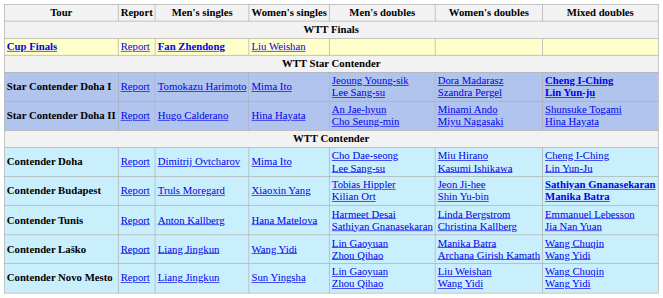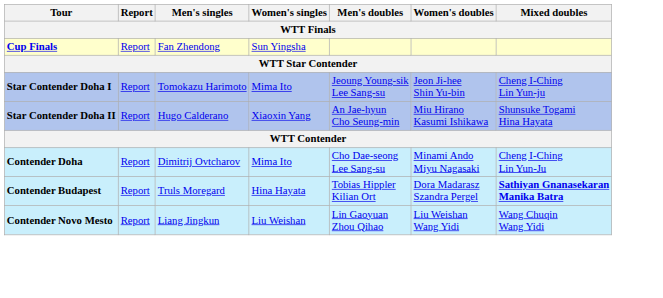 <table class="wikitable">
 <tr>
 <th scope=col>Tour</th>
 <th scope=col>Report</th>
 <th scope=col>Men's singles</th>
 <th scope=col>Women's singles</th>
 <th scope=col>Men's doubles</th>
 <th scope=col>Women's doubles</th>
 <th scope=col>Mixed doubles</th>
 </tr>
 <tr>
 <th colspan="7">WTT Finals</th>
 </tr>
 <tr bgcolor="#ffc">
 <td><strong><a href='#'>Cup Finals</a></strong></td>
 <td><a href='#'>Report</a></td>
-<td><strong> <a href='#'>Fan Zhendong</a></strong></td>
-<td> <a href='#'>Liu Weishan</a></td>
+<td> <a href='#'>Fan Zhendong</a></td>
+<td> <a href='#'>Sun Yingsha</a></td>
 <td> <br></td>
 <td> <br></td>
 <td> <br></td>
 </tr>
 <tr>
 <th colspan="7">WTT Star Contender</th>
 </tr>
 <tr bgcolor="#b0c4ed">
 <td><strong>Star Contender Doha I</strong></td>
 <td><a href='#'>Report</a></td>
 <td> <a href='#'>Tomokazu Harimoto</a></td>
 <td> <a href='#'>Mima Ito</a></td>
 <td> <a href='#'>Jeoung Young-sik</a><br> <a href='#'>Lee Sang-su</a></td>
-<td> <a href='#'>Dora Madarasz</a><br> <a href='#'>Szandra Pergel</a></td>
-<td><strong> <a href='#'>Cheng I-Ching</a><br> <a href='#'>Lin Yun-ju</a></strong></td>
+<td> <a href='#'>Jeon Ji-hee</a><br> <a href='#'>Shin Yu-bin</a></td>
+<td> <a href='#'>Cheng I-Ching</a><br> <a href='#'>Lin Yun-ju</a></td>
 </tr>
 <tr bgcolor="#b0c4ed">
 <td><strong>Star Contender Doha II</strong></td>
 <td><a href='#'>Report</a></td>
 <td> <a href='#'>Hugo Calderano</a></td>
-<td> <a href='#'>Hina Hayata</a></td>
+<td> <a href='#'>Xiaoxin Yang</a></td>
 <td> <a href='#'>An Jae-hyun</a><br> <a href='#'>Cho Seung-min</a></td>
-<td> <a href='#'>Minami Ando</a><br> <a href='#'>Miyu Nagasaki</a></td>
+<td> <a href='#'>Miu Hirano</a><br> <a href='#'>Kasumi Ishikawa</a></td>
 <td> <a href='#'>Shunsuke Togami</a><br> <a href='#'>Hina Hayata</a></td>
 </tr>
 <tr>
 <th colspan="7">WTT Contender</th>
 </tr>
 <tr bgcolor="#C9EFFC">
 <td><strong>Contender Doha</strong></td>
 <td><a href='#'>Report</a></td>
 <td> <a href='#'>Dimitrij Ovtcharov</a></td>
 <td> <a href='#'>Mima Ito</a></td>
 <td> <a href='#'>Cho Dae-seong</a><br> <a href='#'>Lee Sang-su</a></td>
-<td> <a href='#'>Miu Hirano</a><br> <a href='#'>Kasumi Ishikawa</a></td>
+<td> <a href='#'>Minami Ando</a><br> <a href='#'>Miyu Nagasaki</a></td>
 <td> <a href='#'>Cheng I-Ching</a><br> <a href='#'>Lin Yun-Ju</a></td>
 </tr>
 <tr bgcolor="#C9EFFC">
 <td><strong>Contender Budapest</strong></td>
 <td><a href='#'>Report</a></td>
 <td> <a href='#'>Truls Moregard</a></td>
-<td> <a href='#'>Xiaoxin Yang</a></td>
+<td> <a href='#'>Hina Hayata</a></td>
 <td> <a href='#'>Tobias Hippler</a><br> <a href='#'>Kilian Ort</a></td>
-<td> <a href='#'>Jeon Ji-hee</a><br> <a href='#'>Shin Yu-bin</a></td>
+<td> <a href='#'>Dora Madarasz</a><br> <a href='#'>Szandra Pergel</a></td>
 <td><strong> <a href='#'>Sathiyan Gnanasekaran</a><br> <a href='#'>Manika Batra</a></strong></td>
-</tr>
-<tr bgcolor="#C9EFFC">
-<td><strong>Contender Tunis</strong></td>
-<td><a href='#'>Report</a></td>
-<td> <a href='#'>Anton Kallberg</a></td>
-<td> <a href='#'>Hana Matelova</a></td>
-<td> <a href='#'>Harmeet Desai</a><br> <a href='#'>Sathiyan Gnanasekaran</a></td>
-<td> <a href='#'>Linda Bergstrom</a><br> <a href='#'>Christina Kallberg</a></td>
-<td> <a href='#'>Emmanuel Lebesson</a><br> <a href='#'>Jia Nan Yuan</a></td>
-</tr>
-<tr bgcolor="#C9EFFC">
-<td><strong>Contender Laško</strong></td>
-<td><a href='#'>Report</a></td>
-<td> <a href='#'>Liang Jingkun</a></td>
-<td> <a href='#'>Wang Yidi</a></td>
-<td> <a href='#'>Lin Gaoyuan</a><br> <a href='#'>Zhou Qihao</a></td>
-<td> <a href='#'>Manika Batra</a><br> <a href='#'>Archana Girish Kamath</a></td>
-<td> <a href='#'>Wang Chuqin</a><br> <a href='#'>Wang Yidi</a></td>
 </tr>
 <tr bgcolor="#C9EFFC">
 <td><strong>Contender Novo Mesto</strong></td>
 <td><a href='#'>Report</a></td>
 <td> <a href='#'>Liang Jingkun</a></td>
-<td> <a href='#'>Sun Yingsha</a></td>
+<td> <a href='#'>Liu Weishan</a></td>
 <td> <a href='#'>Lin Gaoyuan</a><br> <a href='#'>Zhou Qihao</a></td>
 <td> <a href='#'>Liu Weishan</a><br> <a href='#'>Wang Yidi</a></td>
 <td> <a href='#'>Wang Chuqin</a><br> <a href='#'>Wang Yidi</a></td>
 </tr>
 </table>
